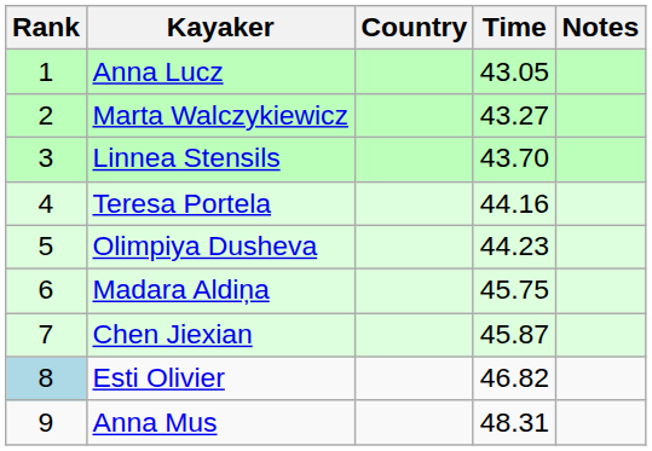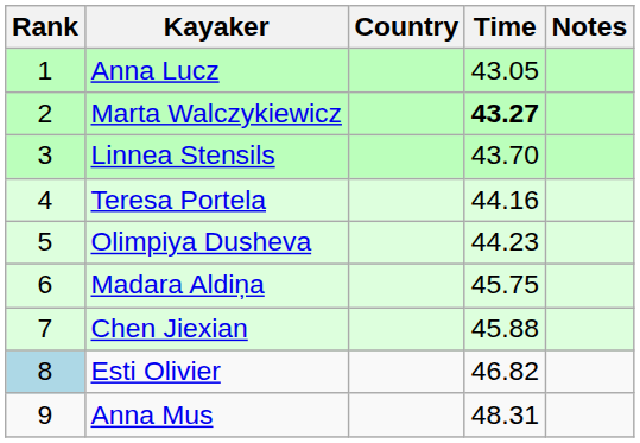 <table class="wikitable" style="text-align:center">
 <tr>
 <th>Rank</th>
 <th>Kayaker</th>
 <th>Country</th>
 <th>Time</th>
 <th>Notes</th>
 </tr>
 <tr bgcolor=bbffbb>
 <td>1</td>
 <td align="left"><a href='#'>Anna Lucz</a></td>
 <td align="left"></td>
 <td>43.05</td>
 <td></td>
 </tr>
 <tr bgcolor=bbffbb>
 <td>2</td>
 <td align="left"><a href='#'>Marta Walczykiewicz</a></td>
 <td align="left"></td>
-<td>43.27</td>
+<td><strong>43.27</strong></td>
 <td></td>
 </tr>
 <tr bgcolor=bbffbb>
 <td>3</td>
 <td align="left"><a href='#'>Linnea Stensils</a></td>
 <td align="left"></td>
 <td>43.70</td>
 <td></td>
 </tr>
 <tr bgcolor=ddffdd>
 <td>4</td>
 <td align="left"><a href='#'>Teresa Portela</a></td>
 <td align="left"></td>
 <td>44.16</td>
 <td></td>
 </tr>
 <tr bgcolor=ddffdd>
 <td>5</td>
 <td align="left"><a href='#'>Olimpiya Dusheva</a></td>
 <td align="left"></td>
 <td>44.23</td>
 <td></td>
 </tr>
 <tr bgcolor=ddffdd>
 <td>6</td>
 <td align="left"><a href='#'>Madara Aldiņa</a></td>
 <td align="left"></td>
 <td>45.75</td>
 <td></td>
 </tr>
 <tr bgcolor=ddffdd>
 <td>7</td>
 <td align="left"><a href='#'>Chen Jiexian</a></td>
 <td align="left"></td>
-<td>45.87</td>
+<td>45.88</td>
 <td></td>
 </tr>
 <tr>
 <td style="background: lightblue;">8</td>
 <td align="left"><a href='#'>Esti Olivier</a></td>
 <td align="left"></td>
 <td>46.82</td>
 <td></td>
 </tr>
 <tr>
 <td>9</td>
 <td align="left"><a href='#'>Anna Mus</a></td>
 <td align="left"></td>
 <td>48.31</td>
 <td></td>
 </tr>
 </table>
